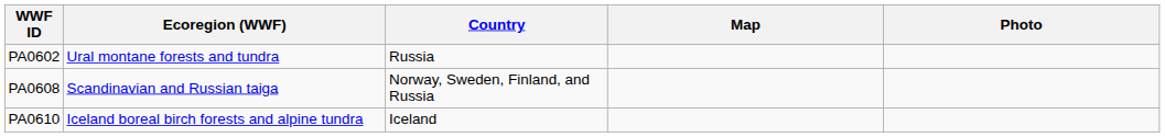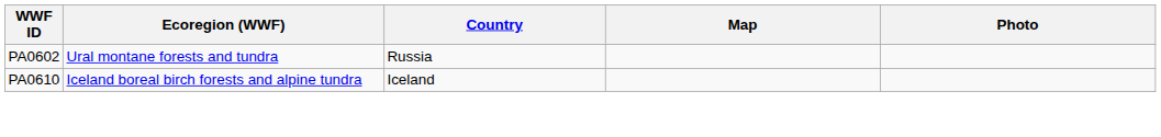 <table class="sortable wikitable">
 <tr>
 <th width="1%">WWF ID</th>
 <th width="29%">Ecoregion (WWF)</th>
 <th width="20%"><a href='#'>Country</a></th>
 <th width="25%">Map</th>
 <th width="25%">Photo</th>
 </tr>
 <tr>
 <td>PA0602</td>
 <td><a href='#'>Ural montane forests and tundra</a></td>
 <td>Russia</td>
 <td></td>
 <td></td>
 </tr>
 <tr>
-<td>PA0608</td>
-<td><a href='#'>Scandinavian and Russian taiga</a></td>
-<td>Norway, Sweden, Finland, and Russia</td>
-<td></td>
-<td></td>
-</tr>
-<tr>
 <td>PA0610</td>
 <td><a href='#'>Iceland boreal birch forests and alpine tundra</a></td>
 <td>Iceland</td>
 <td></td>
 <td></td>
 </tr>
 </table>
